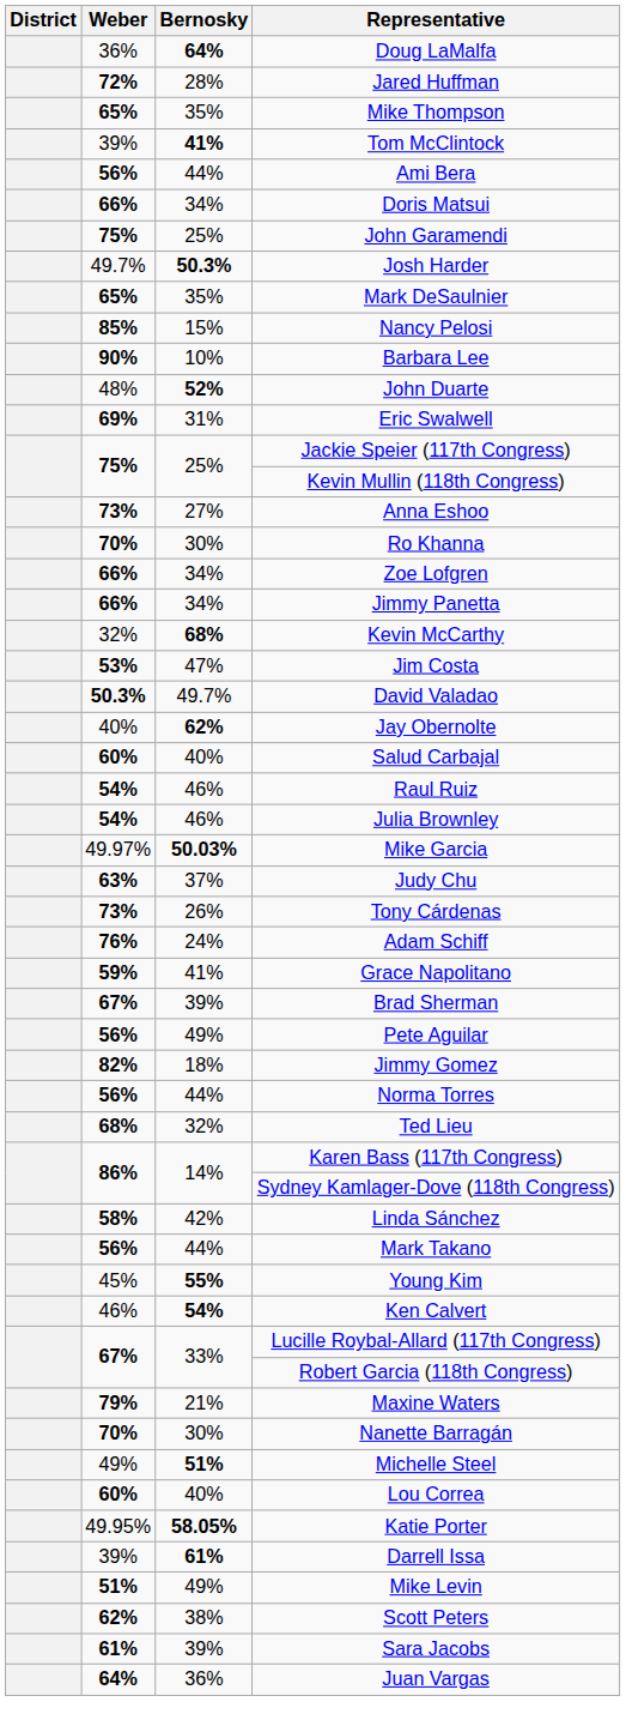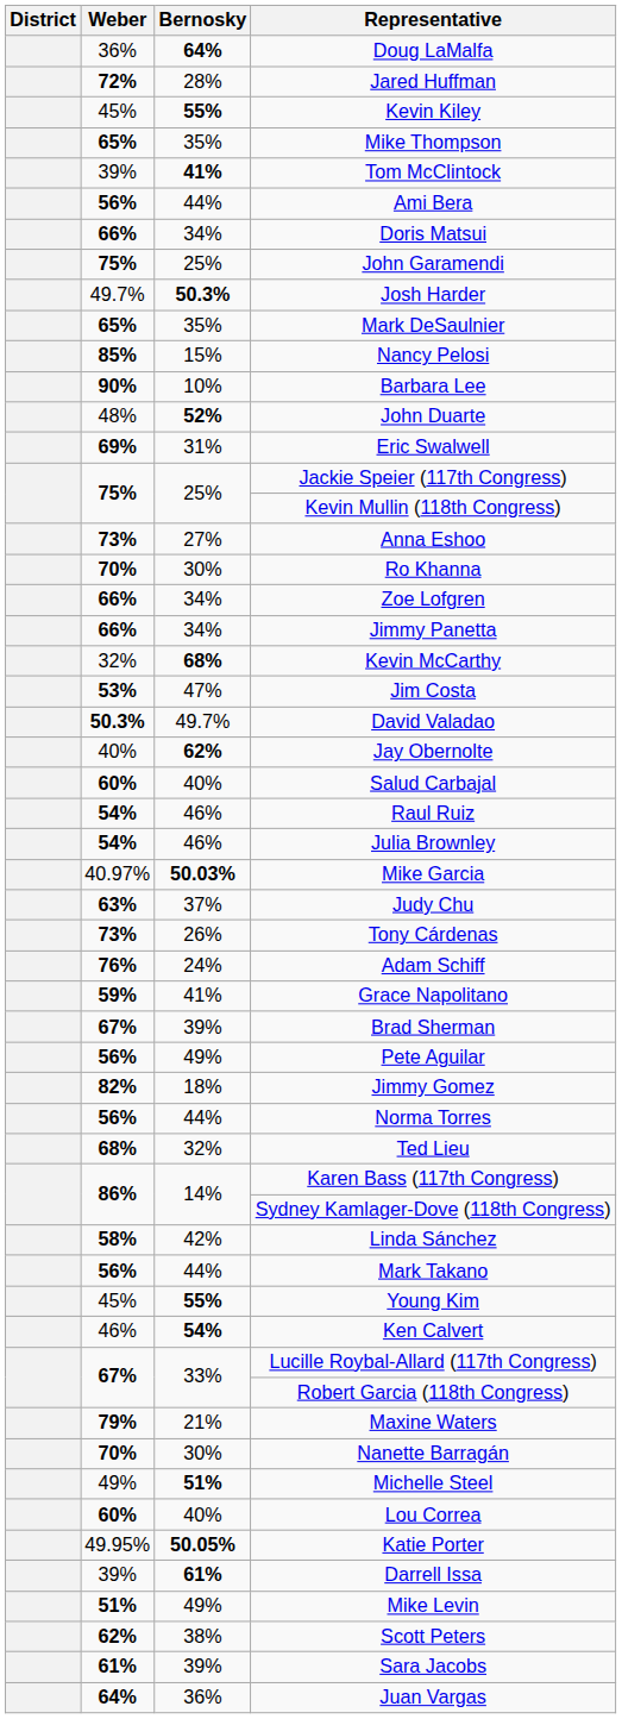 <table class="wikitable sortable">
 <tr>
 <th>District</th>
 <th>Weber</th>
 <th>Bernosky</th>
 <th>Representative</th>
 </tr>
 <tr align=center>
 <th></th>
 <td>36%</td>
 <td><strong>64%</strong></td>
 <td><a href='#'>Doug LaMalfa</a></td>
 </tr>
 <tr align=center>
 <th></th>
 <td><strong>72%</strong></td>
 <td>28%</td>
 <td><a href='#'>Jared Huffman</a></td>
+</tr>
+<tr align=center>
+<th></th>
+<td>45%</td>
+<td><strong>55%</strong></td>
+<td><a href='#'>Kevin Kiley</a></td>
 </tr>
 <tr align=center>
 <th></th>
 <td><strong>65%</strong></td>
 <td>35%</td>
 <td><a href='#'>Mike Thompson</a></td>
 </tr>
 <tr align=center>
 <th></th>
 <td>39%</td>
 <td><strong>41%</strong></td>
 <td><a href='#'>Tom McClintock</a></td>
 </tr>
 <tr align=center>
 <th></th>
 <td><strong>56%</strong></td>
 <td>44%</td>
 <td><a href='#'>Ami Bera</a></td>
 </tr>
 <tr align=center>
 <th></th>
 <td><strong>66%</strong></td>
 <td>34%</td>
 <td><a href='#'>Doris Matsui</a></td>
 </tr>
 <tr align=center>
 <th></th>
 <td><strong>75%</strong></td>
 <td>25%</td>
 <td><a href='#'>John Garamendi</a></td>
 </tr>
 <tr align=center>
 <th></th>
 <td>49.7%</td>
 <td><strong>50.3%</strong></td>
 <td><a href='#'>Josh Harder</a></td>
 </tr>
 <tr align=center>
 <th></th>
 <td><strong>65%</strong></td>
 <td>35%</td>
 <td><a href='#'>Mark DeSaulnier</a></td>
 </tr>
 <tr align=center>
 <th></th>
 <td><strong>85%</strong></td>
 <td>15%</td>
 <td><a href='#'>Nancy Pelosi</a></td>
 </tr>
 <tr align=center>
 <th></th>
 <td><strong>90%</strong></td>
 <td>10%</td>
 <td><a href='#'>Barbara Lee</a></td>
 </tr>
 <tr align=center>
 <th></th>
 <td>48%</td>
 <td><strong>52%</strong></td>
 <td><a href='#'>John Duarte</a></td>
 </tr>
 <tr align=center>
 <th></th>
 <td><strong>69%</strong></td>
 <td>31%</td>
 <td><a href='#'>Eric Swalwell</a></td>
 </tr>
 <tr align=center>
 <th rowspan=2 ></th>
 <td rowspan=2><strong>75%</strong></td>
 <td rowspan=2>25%</td>
 <td><a href='#'>Jackie Speier</a> (<a href='#'>117th Congress</a>)</td>
 </tr>
 <tr align=center>
 <td><a href='#'>Kevin Mullin</a> (<a href='#'>118th Congress</a>)</td>
 </tr>
 <tr align=center>
 <th></th>
 <td><strong>73%</strong></td>
 <td>27%</td>
 <td><a href='#'>Anna Eshoo</a></td>
 </tr>
 <tr align=center>
 <th></th>
 <td><strong>70%</strong></td>
 <td>30%</td>
 <td><a href='#'>Ro Khanna</a></td>
 </tr>
 <tr align=center>
 <th></th>
 <td><strong>66%</strong></td>
 <td>34%</td>
 <td><a href='#'>Zoe Lofgren</a></td>
 </tr>
 <tr align=center>
 <th></th>
 <td><strong>66%</strong></td>
 <td>34%</td>
 <td><a href='#'>Jimmy Panetta</a></td>
 </tr>
 <tr align=center>
 <th></th>
 <td>32%</td>
 <td><strong>68%</strong></td>
 <td><a href='#'>Kevin McCarthy</a></td>
 </tr>
 <tr align=center>
 <th></th>
 <td><strong>53%</strong></td>
 <td>47%</td>
 <td><a href='#'>Jim Costa</a></td>
 </tr>
 <tr align=center>
 <th></th>
 <td><strong>50.3%</strong></td>
 <td>49.7%</td>
 <td><a href='#'>David Valadao</a></td>
 </tr>
 <tr align=center>
 <th></th>
 <td>40%</td>
 <td><strong>62%</strong></td>
 <td><a href='#'>Jay Obernolte</a></td>
 </tr>
 <tr align=center>
 <th></th>
 <td><strong>60%</strong></td>
 <td>40%</td>
 <td><a href='#'>Salud Carbajal</a></td>
 </tr>
 <tr align=center>
 <th></th>
 <td><strong>54%</strong></td>
 <td>46%</td>
 <td><a href='#'>Raul Ruiz</a></td>
 </tr>
 <tr align=center>
 <th></th>
 <td><strong>54%</strong></td>
 <td>46%</td>
 <td><a href='#'>Julia Brownley</a></td>
 </tr>
 <tr align=center>
 <th></th>
-<td>49.97%</td>
+<td>40.97%</td>
 <td><strong>50.03%</strong></td>
 <td><a href='#'>Mike Garcia</a></td>
 </tr>
 <tr align=center>
 <th></th>
 <td><strong>63%</strong></td>
 <td>37%</td>
 <td><a href='#'>Judy Chu</a></td>
 </tr>
 <tr align=center>
 <th></th>
 <td><strong>73%</strong></td>
 <td>26%</td>
 <td><a href='#'>Tony Cárdenas</a></td>
 </tr>
 <tr align=center>
 <th></th>
 <td><strong>76%</strong></td>
 <td>24%</td>
 <td><a href='#'>Adam Schiff</a></td>
 </tr>
 <tr align=center>
 <th></th>
 <td><strong>59%</strong></td>
 <td>41%</td>
 <td><a href='#'>Grace Napolitano</a></td>
 </tr>
 <tr align=center>
 <th></th>
 <td><strong>67%</strong></td>
 <td>39%</td>
 <td><a href='#'>Brad Sherman</a></td>
 </tr>
 <tr align=center>
 <th></th>
 <td><strong>56%</strong></td>
 <td>49%</td>
 <td><a href='#'>Pete Aguilar</a></td>
 </tr>
 <tr align=center>
 <th></th>
 <td><strong>82%</strong></td>
 <td>18%</td>
 <td><a href='#'>Jimmy Gomez</a></td>
 </tr>
 <tr align=center>
 <th></th>
 <td><strong>56%</strong></td>
 <td>44%</td>
 <td><a href='#'>Norma Torres</a></td>
 </tr>
 <tr align=center>
 <th></th>
 <td><strong>68%</strong></td>
 <td>32%</td>
 <td><a href='#'>Ted Lieu</a></td>
 </tr>
 <tr align=center>
 <th rowspan=2 ></th>
 <td rowspan=2><strong>86%</strong></td>
 <td rowspan=2>14%</td>
 <td><a href='#'>Karen Bass</a> (<a href='#'>117th Congress</a>)</td>
 </tr>
 <tr align=center>
 <td><a href='#'>Sydney Kamlager-Dove</a> (<a href='#'>118th Congress</a>)</td>
 </tr>
 <tr align=center>
 <th></th>
 <td><strong>58%</strong></td>
 <td>42%</td>
 <td><a href='#'>Linda Sánchez</a></td>
 </tr>
 <tr align=center>
 <th></th>
 <td><strong>56%</strong></td>
 <td>44%</td>
 <td><a href='#'>Mark Takano</a></td>
 </tr>
 <tr align=center>
 <th></th>
 <td>45%</td>
 <td><strong>55%</strong></td>
 <td><a href='#'>Young Kim</a></td>
 </tr>
 <tr align=center>
 <th></th>
 <td>46%</td>
 <td><strong>54%</strong></td>
 <td><a href='#'>Ken Calvert</a></td>
 </tr>
 <tr align=center>
 <th rowspan=2 ></th>
 <td rowspan=2><strong>67%</strong></td>
 <td rowspan=2>33%</td>
 <td><a href='#'>Lucille Roybal-Allard</a> (<a href='#'>117th Congress</a>)</td>
 </tr>
 <tr align=center>
 <td><a href='#'>Robert Garcia</a> (<a href='#'>118th Congress</a>)</td>
 </tr>
 <tr align=center>
 <th></th>
 <td><strong>79%</strong></td>
 <td>21%</td>
 <td><a href='#'>Maxine Waters</a></td>
 </tr>
 <tr align=center>
 <th></th>
 <td><strong>70%</strong></td>
 <td>30%</td>
 <td><a href='#'>Nanette Barragán</a></td>
 </tr>
 <tr align=center>
 <th></th>
 <td>49%</td>
 <td><strong>51%</strong></td>
 <td><a href='#'>Michelle Steel</a></td>
 </tr>
 <tr align=center>
 <th></th>
 <td><strong>60%</strong></td>
 <td>40%</td>
 <td><a href='#'>Lou Correa</a></td>
 </tr>
 <tr align=center>
 <th></th>
 <td>49.95%</td>
-<td><strong>58.05%</strong></td>
+<td><strong>50.05%</strong></td>
 <td><a href='#'>Katie Porter</a></td>
 </tr>
 <tr align=center>
 <th></th>
 <td>39%</td>
 <td><strong>61%</strong></td>
 <td><a href='#'>Darrell Issa</a></td>
 </tr>
 <tr align=center>
 <th></th>
 <td><strong>51%</strong></td>
 <td>49%</td>
 <td><a href='#'>Mike Levin</a></td>
 </tr>
 <tr align=center>
 <th></th>
 <td><strong>62%</strong></td>
 <td>38%</td>
 <td><a href='#'>Scott Peters</a></td>
 </tr>
 <tr align=center>
 <th></th>
 <td><strong>61%</strong></td>
 <td>39%</td>
 <td><a href='#'>Sara Jacobs</a></td>
 </tr>
 <tr align=center>
 <th></th>
 <td><strong>64%</strong></td>
 <td>36%</td>
 <td><a href='#'>Juan Vargas</a></td>
 </tr>
 </table>
